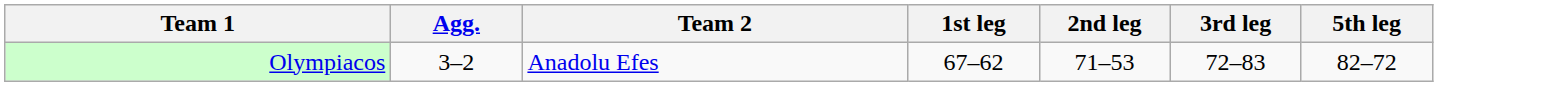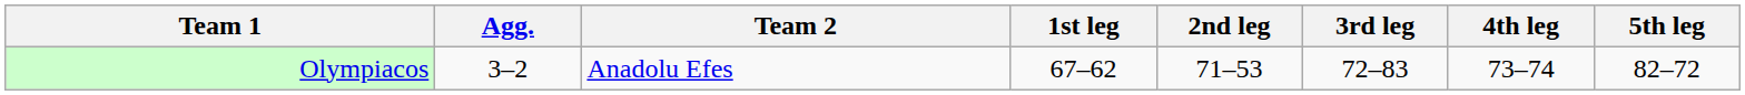 <table class=wikitable style="text-align:center">
 <tr>
 <th width=250>Team 1</th>
 <th width=80><a href='#'>Agg.</a></th>
 <th width=250>Team 2</th>
 <th width=80>1st leg</th>
 <th width=80>2nd leg</th>
 <th width=80>3rd leg</th>
+<th width=80>4th leg</th>
 <th width=80>5th leg</th>
 </tr>
 <tr>
 <td style="background: #ccffcc;" align=right><a href='#'>Olympiacos</a> </td>
 <td>3–2</td>
 <td align=left> <a href='#'>Anadolu Efes</a></td>
 <td>67–62</td>
 <td>71–53</td>
 <td>72–83</td>
+<td>73–74</td>
 <td>82–72</td>
 </tr>
 </table>
